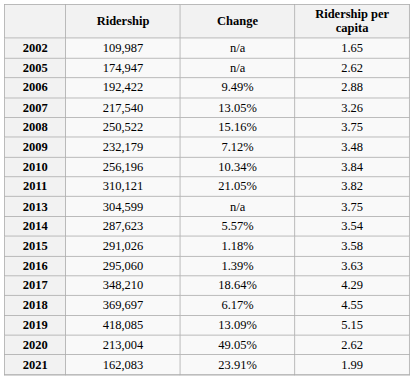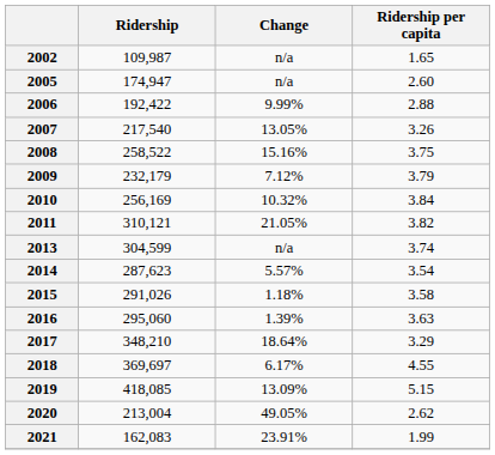 <table class="wikitable"  style="text-align:center; width:520px; margin:auto;">
 <tr>
 <th style="width:50px"></th>
 <th style="width:100px">Ridership</th>
 <th style="width:100px">Change</th>
 <th style="width:100px">Ridership per capita</th>
 </tr>
 <tr>
 <th>2002</th>
 <td>109,987</td>
 <td>n/a</td>
 <td>1.65</td>
 </tr>
 <tr>
 <th>2005</th>
 <td>174,947</td>
 <td>n/a</td>
-<td>2.62</td>
+<td>2.60</td>
 </tr>
 <tr>
 <th>2006</th>
 <td>192,422</td>
-<td>9.49%</td>
+<td>9.99%</td>
 <td>2.88</td>
 </tr>
 <tr>
 <th>2007</th>
 <td>217,540</td>
 <td>13.05%</td>
 <td>3.26</td>
 </tr>
 <tr>
 <th>2008</th>
-<td>250,522</td>
+<td>258,522</td>
 <td>15.16%</td>
 <td>3.75</td>
 </tr>
 <tr>
 <th>2009</th>
 <td>232,179</td>
 <td>7.12%</td>
-<td>3.48</td>
+<td>3.79</td>
 </tr>
 <tr>
 <th>2010</th>
-<td>256,196</td>
-<td>10.34%</td>
+<td>256,169</td>
+<td>10.32%</td>
 <td>3.84</td>
 </tr>
 <tr>
 <th>2011</th>
 <td>310,121</td>
 <td>21.05%</td>
 <td>3.82</td>
 </tr>
 <tr>
 <th>2013</th>
 <td>304,599</td>
 <td>n/a</td>
-<td>3.75</td>
+<td>3.74</td>
 </tr>
 <tr>
 <th>2014</th>
 <td>287,623</td>
 <td>5.57%</td>
 <td>3.54</td>
 </tr>
 <tr>
 <th>2015</th>
 <td>291,026</td>
 <td>1.18%</td>
 <td>3.58</td>
 </tr>
 <tr>
 <th>2016</th>
 <td>295,060</td>
 <td>1.39%</td>
 <td>3.63</td>
 </tr>
 <tr>
 <th>2017</th>
 <td>348,210</td>
 <td>18.64%</td>
-<td>4.29</td>
+<td>3.29</td>
 </tr>
 <tr>
 <th>2018</th>
 <td>369,697</td>
 <td>6.17%</td>
 <td>4.55</td>
 </tr>
 <tr>
 <th>2019</th>
 <td>418,085</td>
 <td>13.09%</td>
 <td>5.15</td>
 </tr>
 <tr>
 <th>2020</th>
 <td>213,004</td>
 <td>49.05%</td>
 <td>2.62</td>
 </tr>
 <tr>
 <th>2021</th>
 <td>162,083</td>
 <td>23.91%</td>
 <td>1.99</td>
 </tr>
 <tr>
 </tr>
 </table>
